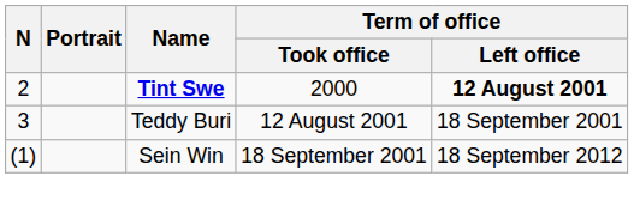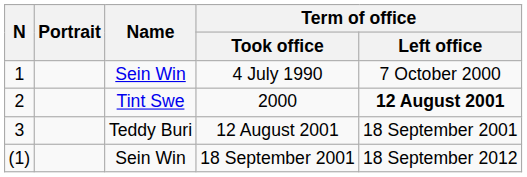 <table class="wikitable" style="text-align:center">
 <tr>
 <th rowspan="2">N</th>
 <th rowspan="2" width="0px">Portrait</th>
 <th rowspan="2">Name</th>
 <th colspan="2">Term of office</th>
 </tr>
 <tr>
 <th>Took office</th>
 <th>Left office</th>
 </tr>
 <tr>
+<td>1</td>
+<td></td>
+<td><a href='#'>Sein Win</a></td>
+<td>4 July 1990</td>
+<td>7 October 2000</td>
+</tr>
+<tr>
 <td>2</td>
 <td></td>
-<td><strong><a href='#'>Tint Swe</a></strong></td>
+<td><a href='#'>Tint Swe</a></td>
 <td>2000</td>
 <td><strong>12 August 2001</strong></td>
 </tr>
 <tr>
 <td>3</td>
 <td></td>
 <td>Teddy Buri</td>
 <td>12 August 2001</td>
 <td>18 September 2001</td>
 </tr>
 <tr>
 <td>(1)</td>
 <td></td>
 <td>Sein Win</td>
 <td>18 September 2001</td>
 <td>18 September 2012</td>
 </tr>
 </table>
